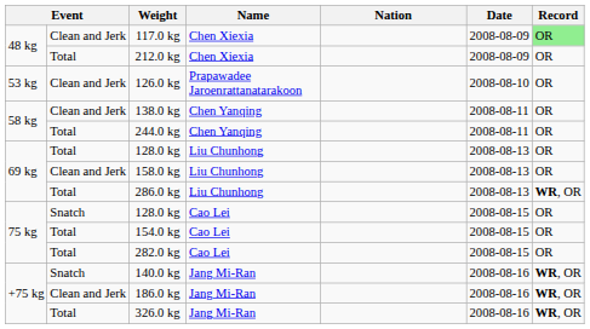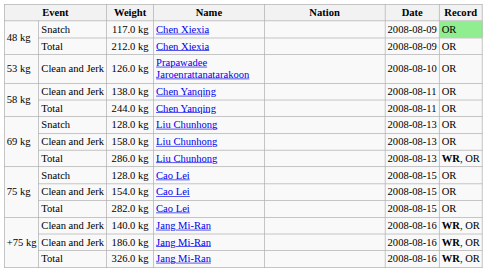 <table class="wikitable">
 <tr>
 <th colspan=2>Event</th>
 <th>Weight</th>
 <th style="width:10em">Name</th>
 <th style="width:11em">Nation</th>
 <th>Date</th>
 <th>Record</th>
 </tr>
 <tr>
 <td rowspan=2>48 kg</td>
-<td>Clean and Jerk</td>
+<td>Snatch</td>
 <td align=right>117.0 kg </td>
 <td><a href='#'>Chen Xiexia</a></td>
 <td></td>
 <td>2008-08-09</td>
 <td style="background: lightgreen;">OR</td>
 </tr>
 <tr>
 <td>Total</td>
 <td align=right>212.0 kg </td>
 <td><a href='#'>Chen Xiexia</a></td>
 <td></td>
 <td>2008-08-09</td>
 <td>OR</td>
 </tr>
 <tr>
 <td>53 kg</td>
 <td>Clean and Jerk</td>
 <td align=right>126.0 kg </td>
 <td><a href='#'>Prapawadee Jaroenrattanatarakoon</a></td>
 <td></td>
 <td>2008-08-10</td>
 <td>OR</td>
 </tr>
 <tr>
 <td rowspan=2>58 kg</td>
 <td>Clean and Jerk</td>
 <td align=right>138.0 kg </td>
 <td><a href='#'>Chen Yanqing</a></td>
 <td></td>
 <td>2008-08-11</td>
 <td>OR</td>
 </tr>
 <tr>
 <td>Total</td>
 <td align=right>244.0 kg </td>
 <td><a href='#'>Chen Yanqing</a></td>
 <td></td>
 <td>2008-08-11</td>
 <td>OR</td>
 </tr>
 <tr>
 <td rowspan=3>69 kg</td>
-<td>Total</td>
+<td>Snatch</td>
 <td align=right>128.0 kg </td>
 <td><a href='#'>Liu Chunhong</a></td>
 <td></td>
 <td>2008-08-13</td>
 <td>OR</td>
 </tr>
 <tr>
 <td>Clean and Jerk</td>
 <td align=right>158.0 kg </td>
 <td><a href='#'>Liu Chunhong</a></td>
 <td></td>
 <td>2008-08-13</td>
 <td>OR</td>
 </tr>
 <tr>
 <td>Total</td>
 <td align=right>286.0 kg </td>
 <td><a href='#'>Liu Chunhong</a></td>
 <td></td>
 <td>2008-08-13</td>
 <td><strong>WR</strong>, OR</td>
 </tr>
 <tr>
 <td rowspan=3>75 kg</td>
 <td>Snatch</td>
 <td align=right>128.0 kg </td>
 <td><a href='#'>Cao Lei</a></td>
 <td></td>
 <td>2008-08-15</td>
 <td>OR</td>
 </tr>
 <tr>
-<td>Total</td>
+<td>Clean and Jerk</td>
 <td align=right>154.0 kg </td>
 <td><a href='#'>Cao Lei</a></td>
 <td></td>
 <td>2008-08-15</td>
 <td>OR</td>
 </tr>
 <tr>
 <td>Total</td>
 <td align=right>282.0 kg </td>
 <td><a href='#'>Cao Lei</a></td>
 <td></td>
 <td>2008-08-15</td>
 <td>OR</td>
 </tr>
 <tr>
 <td rowspan=3>+75 kg</td>
-<td>Snatch</td>
+<td>Clean and Jerk</td>
 <td align=right>140.0 kg </td>
 <td><a href='#'>Jang Mi-Ran</a></td>
 <td></td>
 <td>2008-08-16</td>
 <td><strong>WR</strong>, OR</td>
 </tr>
 <tr>
 <td>Clean and Jerk</td>
 <td align=right>186.0 kg </td>
 <td><a href='#'>Jang Mi-Ran</a></td>
 <td></td>
 <td>2008-08-16</td>
 <td><strong>WR</strong>, OR</td>
 </tr>
 <tr>
 <td>Total</td>
 <td align=right> 326.0 kg </td>
 <td><a href='#'>Jang Mi-Ran</a></td>
 <td></td>
 <td>2008-08-16</td>
 <td><strong>WR</strong>, OR</td>
 </tr>
 </table>
